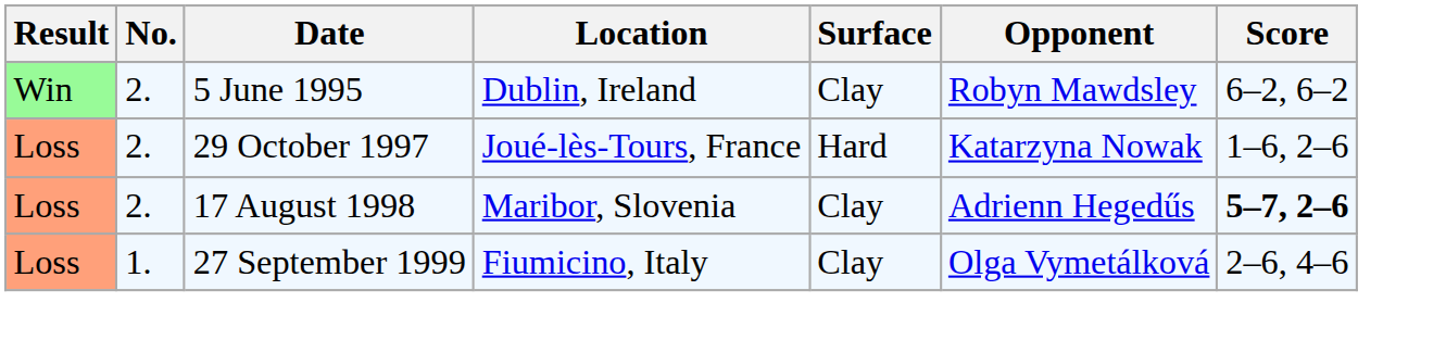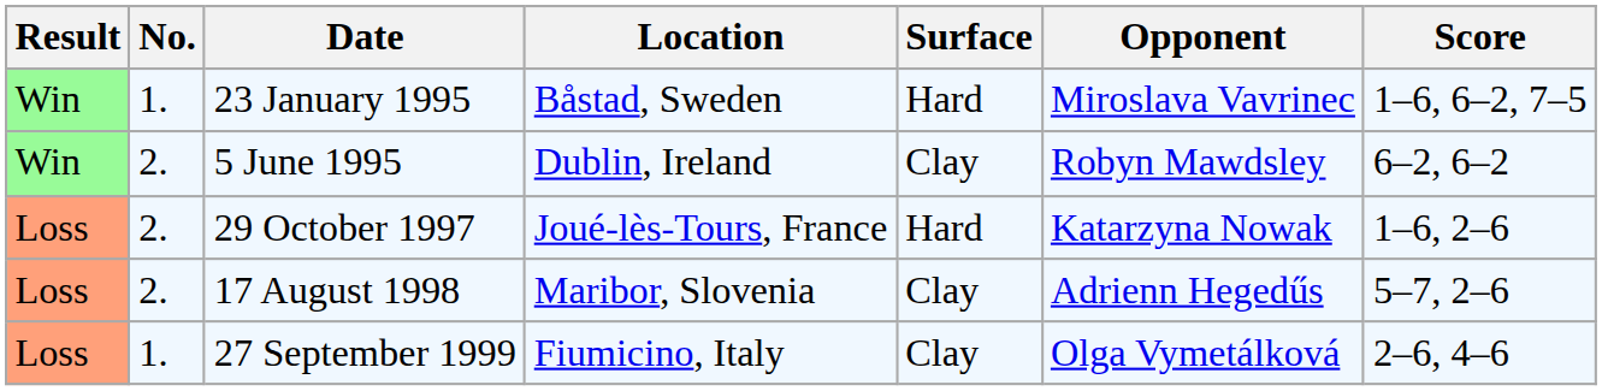 <table class="sortable wikitable" style=font-size:97%>
 <tr>
 <th>Result</th>
 <th>No.</th>
 <th>Date</th>
 <th>Location</th>
 <th>Surface</th>
 <th>Opponent</th>
 <th class="unsortable">Score</th>
+</tr>
+<tr style="background:#f0f8ff;">
+<td style="background:#98fb98;">Win</td>
+<td>1.</td>
+<td>23 January 1995</td>
+<td><a href='#'>Båstad</a>, Sweden</td>
+<td>Hard</td>
+<td> <a href='#'>Miroslava Vavrinec</a></td>
+<td>1–6, 6–2, 7–5</td>
 </tr>
 <tr style="background:#f0f8ff;">
 <td style="background:#98fb98;">Win</td>
 <td>2.</td>
 <td>5 June 1995</td>
 <td><a href='#'>Dublin</a>, Ireland</td>
 <td>Clay</td>
 <td> <a href='#'>Robyn Mawdsley</a></td>
 <td>6–2, 6–2</td>
 </tr>
 <tr bgcolor="#f0f8ff">
 <td bgcolor="FFA07A">Loss</td>
 <td>2.</td>
 <td>29 October 1997</td>
 <td><a href='#'>Joué-lès-Tours</a>, France</td>
 <td>Hard</td>
 <td> <a href='#'>Katarzyna Nowak</a></td>
 <td>1–6, 2–6</td>
 </tr>
 <tr style="background:#f0f8ff;">
 <td bgcolor="FFA07A">Loss</td>
 <td>2.</td>
 <td>17 August 1998</td>
 <td><a href='#'>Maribor</a>, Slovenia</td>
 <td>Clay</td>
 <td> <a href='#'>Adrienn Hegedűs</a></td>
-<td><strong>5–7, 2–6</strong></td>
+<td>5–7, 2–6</td>
 </tr>
 <tr style="background:#f0f8ff;">
 <td bgcolor="FFA07A">Loss</td>
 <td>1.</td>
 <td>27 September 1999</td>
 <td><a href='#'>Fiumicino</a>, Italy</td>
 <td>Clay</td>
 <td> <a href='#'>Olga Vymetálková</a></td>
 <td>2–6, 4–6</td>
 </tr>
 </table>
